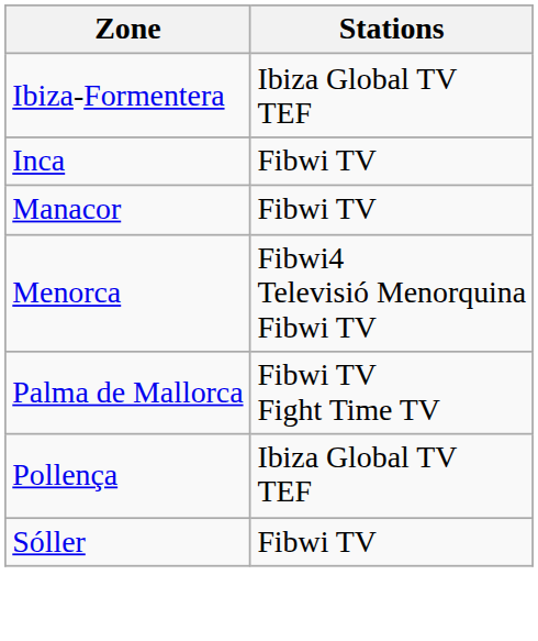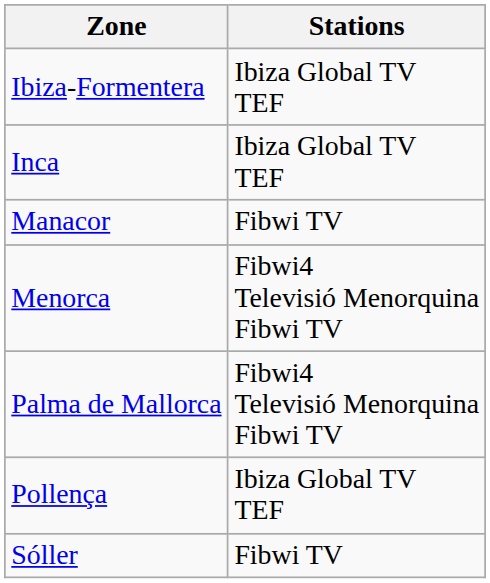 <table class="wikitable">
 <tr>
 <th>Zone</th>
 <th>Stations</th>
 </tr>
 <tr>
 <td><a href='#'>Ibiza</a>-<a href='#'>Formentera</a></td>
 <td>Ibiza Global TV<br>TEF</td>
 </tr>
 <tr>
 <td><a href='#'>Inca</a></td>
-<td>Fibwi TV</td>
+<td>Ibiza Global TV<br>TEF</td>
 </tr>
 <tr>
 <td><a href='#'>Manacor</a></td>
 <td>Fibwi TV</td>
 </tr>
 <tr>
 <td><a href='#'>Menorca</a></td>
 <td>Fibwi4<br>Televisió Menorquina<br>Fibwi TV</td>
 </tr>
 <tr>
 <td><a href='#'>Palma de Mallorca</a></td>
-<td>Fibwi TV<br>Fight Time TV</td>
+<td>Fibwi4<br>Televisió Menorquina<br>Fibwi TV</td>
 </tr>
 <tr>
 <td><a href='#'>Pollença</a></td>
 <td>Ibiza Global TV<br>TEF</td>
 </tr>
 <tr>
 <td><a href='#'>Sóller</a></td>
 <td>Fibwi TV</td>
 </tr>
 </table>
